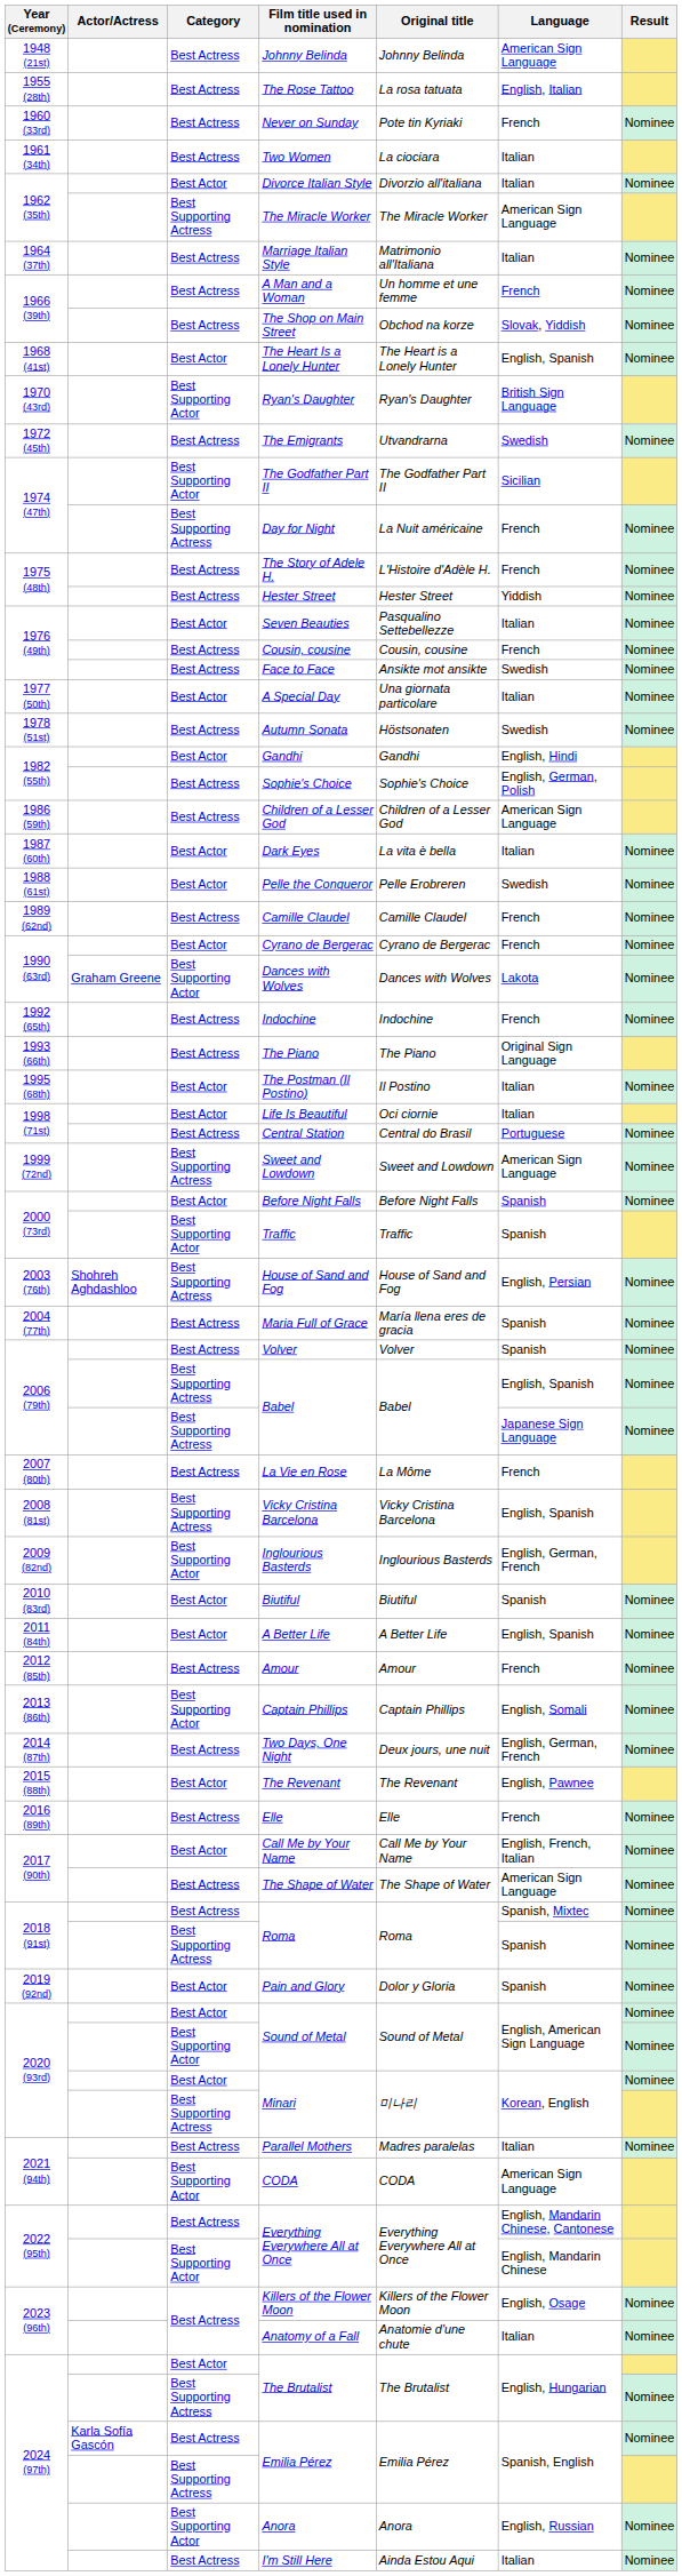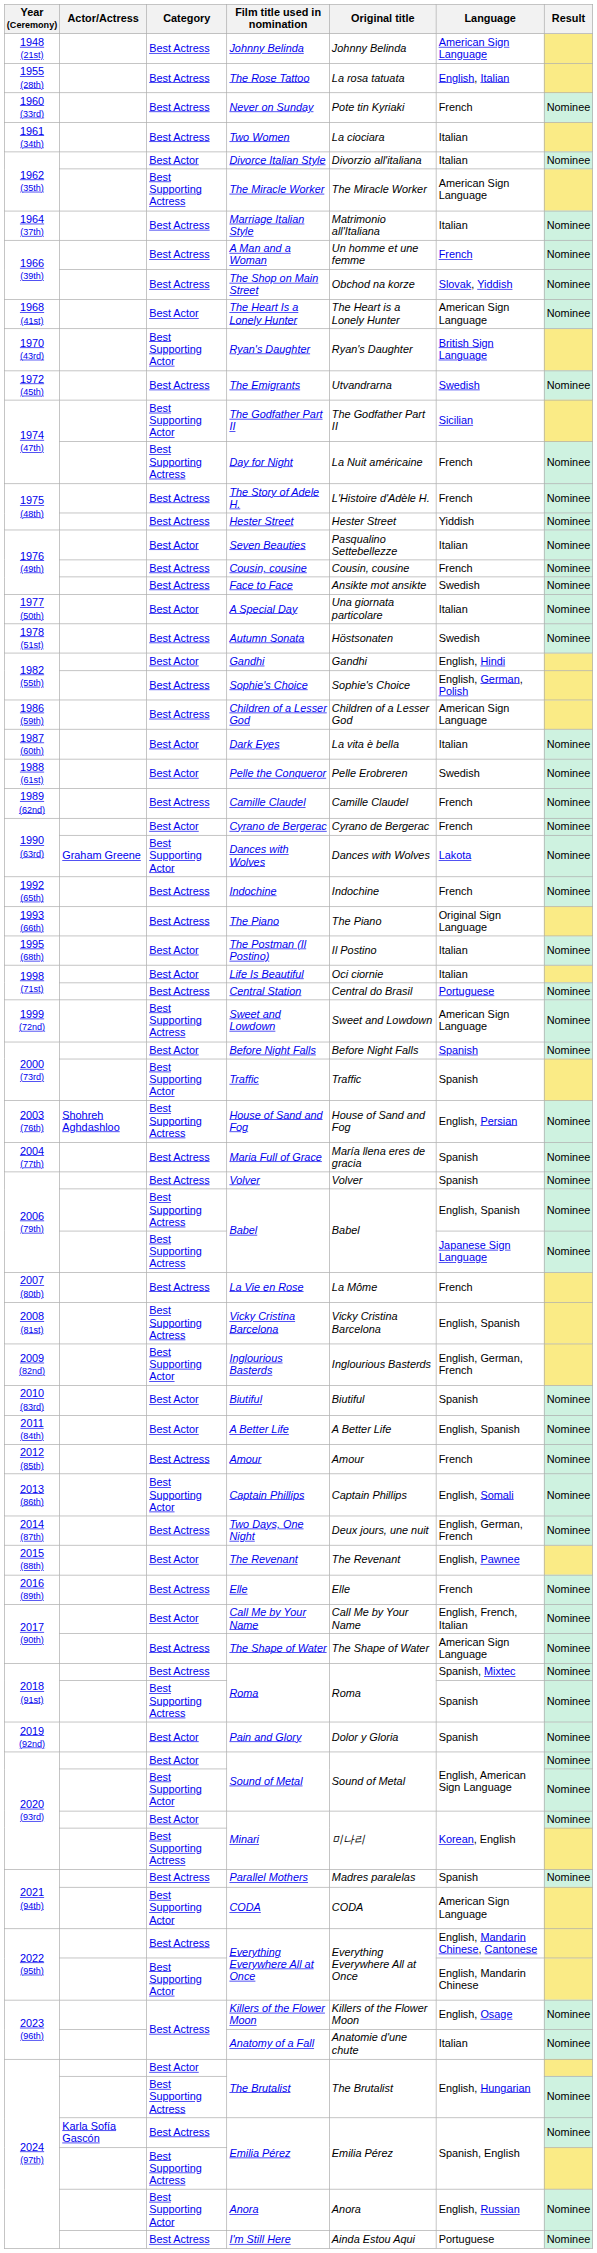 <table class="wikitable sortable" width="98%" style="background:#ffffff;">
 <tr>
 <th>Year<br><small>(Ceremony)</small></th>
 <th>Actor/Actress</th>
 <th>Category</th>
 <th>Film title used in nomination</th>
 <th>Original title</th>
 <th>Language</th>
 <th>Result</th>
 </tr>
 <tr>
 <td align="center"><a href='#'>1948</a><br><small><a href='#'>(21st)</a></small></td>
 <td></td>
 <td><a href='#'>Best Actress</a></td>
 <td><em><a href='#'>Johnny Belinda</a></em></td>
 <td><em>Johnny Belinda</em></td>
 <td><a href='#'>American Sign Language</a></td>
 <td align=center style="background:#FAEB86"></td>
 </tr>
 <tr>
 <td align="center"><a href='#'>1955</a><br><small><a href='#'>(28th)</a></small></td>
 <td></td>
 <td><a href='#'>Best Actress</a></td>
 <td><em><a href='#'>The Rose Tattoo</a></em></td>
 <td><em>La rosa tatuata</em></td>
 <td><a href='#'>English</a>, <a href='#'>Italian</a></td>
 <td align=center style="background:#FAEB86"></td>
 </tr>
 <tr>
 <td align="center"><a href='#'>1960</a><br><small><a href='#'>(33rd)</a></small></td>
 <td></td>
 <td><a href='#'>Best Actress</a></td>
 <td><em><a href='#'>Never on Sunday</a></em></td>
 <td><em>Pote tin Kyriaki</em></td>
 <td>French</td>
 <td align=center style="background:#CEF2E0">Nominee</td>
 </tr>
 <tr>
 <td align="center"><a href='#'>1961</a><br><small><a href='#'>(34th)</a></small></td>
 <td></td>
 <td><a href='#'>Best Actress</a></td>
 <td><em><a href='#'>Two Women</a></em></td>
 <td><em>La ciociara</em></td>
 <td>Italian</td>
 <td align=center style="background:#FAEB86"></td>
 </tr>
 <tr>
 <td rowspan=2 align="center"><a href='#'>1962</a><br><small><a href='#'>(35th)</a></small></td>
 <td></td>
 <td><a href='#'>Best Actor</a></td>
 <td><em><a href='#'>Divorce Italian Style</a></em></td>
 <td><em>Divorzio all'italiana</em></td>
 <td>Italian</td>
 <td align=center style="background:#CEF2E0">Nominee</td>
 </tr>
 <tr>
 <td></td>
 <td><a href='#'>Best Supporting Actress</a></td>
 <td><em><a href='#'>The Miracle Worker</a></em></td>
 <td><em>The Miracle Worker</em></td>
 <td>American Sign Language</td>
 <td align=center style="background:#FAEB86"></td>
 </tr>
 <tr>
 <td align="center"><a href='#'>1964</a><br><small><a href='#'>(37th)</a></small></td>
 <td></td>
 <td><a href='#'>Best Actress</a></td>
 <td><em><a href='#'>Marriage Italian Style</a></em></td>
 <td><em>Matrimonio all'Italiana</em></td>
 <td>Italian</td>
 <td align=center style="background:#CEF2E0">Nominee</td>
 </tr>
 <tr>
 <td rowspan=2 align="center"><a href='#'>1966</a><br><small><a href='#'>(39th)</a></small></td>
 <td></td>
 <td><a href='#'>Best Actress</a></td>
 <td><em><a href='#'>A Man and a Woman</a></em></td>
 <td><em>Un homme et une femme</em></td>
 <td><a href='#'>French</a></td>
 <td align=center style="background:#CEF2E0">Nominee</td>
 </tr>
 <tr>
 <td></td>
 <td><a href='#'>Best Actress</a></td>
 <td><em><a href='#'>The Shop on Main Street</a></em></td>
 <td><em>Obchod na korze</em></td>
 <td><a href='#'>Slovak</a>, <a href='#'>Yiddish</a></td>
 <td align=center style="background:#CEF2E0">Nominee</td>
 </tr>
 <tr>
 <td align="center"><a href='#'>1968</a><br><small><a href='#'>(41st)</a></small></td>
 <td></td>
 <td><a href='#'>Best Actor</a></td>
 <td><em><a href='#'>The Heart Is a Lonely Hunter</a></em></td>
 <td><em>The Heart is a Lonely Hunter</em></td>
-<td>English, Spanish</td>
+<td>American Sign Language</td>
 <td align=center style="background:#CEF2E0">Nominee</td>
 </tr>
 <tr>
 <td align="center"><a href='#'>1970</a><br><small><a href='#'>(43rd)</a></small></td>
 <td></td>
 <td><a href='#'>Best Supporting Actor</a></td>
 <td><em><a href='#'>Ryan's Daughter</a></em></td>
 <td><em>Ryan's Daughter</em></td>
 <td><a href='#'>British Sign Language</a></td>
 <td align=center style="background:#FAEB86"></td>
 </tr>
 <tr>
 <td align="center"><a href='#'>1972</a><br><small><a href='#'>(45th)</a></small></td>
 <td></td>
 <td><a href='#'>Best Actress</a></td>
 <td><em><a href='#'>The Emigrants</a></em></td>
 <td><em>Utvandrarna</em></td>
 <td><a href='#'>Swedish</a></td>
 <td align=center style="background:#CEF2E0">Nominee</td>
 </tr>
 <tr>
 <td rowspan=2 align="center"><a href='#'>1974</a><br><small><a href='#'>(47th)</a></small></td>
 <td></td>
 <td><a href='#'>Best Supporting Actor</a></td>
 <td><em><a href='#'>The Godfather Part II</a></em></td>
 <td><em>The Godfather Part II</em></td>
 <td><a href='#'>Sicilian</a></td>
 <td align=center style="background:#FAEB86"></td>
 </tr>
 <tr>
 <td></td>
 <td><a href='#'>Best Supporting Actress</a></td>
 <td><em><a href='#'>Day for Night</a></em></td>
 <td><em>La Nuit américaine</em></td>
 <td>French</td>
 <td align=center style="background:#CEF2E0">Nominee</td>
 </tr>
 <tr>
 <td rowspan=2 align="center"><a href='#'>1975</a><br><small><a href='#'>(48th)</a></small></td>
 <td></td>
 <td><a href='#'>Best Actress</a></td>
 <td><em><a href='#'>The Story of Adele H.</a></em></td>
 <td><em>L'Histoire d'Adèle H.</em></td>
 <td>French</td>
 <td align=center style="background:#CEF2E0">Nominee</td>
 </tr>
 <tr>
 <td></td>
 <td><a href='#'>Best Actress</a></td>
 <td><em><a href='#'>Hester Street</a></em></td>
 <td><em>Hester Street</em></td>
 <td>Yiddish</td>
 <td align=center style="background:#CEF2E0">Nominee</td>
 </tr>
 <tr>
 <td rowspan=3 align="center"><a href='#'>1976</a><br><small><a href='#'>(49th)</a></small></td>
 <td></td>
 <td><a href='#'>Best Actor</a></td>
 <td><em><a href='#'>Seven Beauties</a></em></td>
 <td><em>Pasqualino Settebellezze</em></td>
 <td>Italian</td>
 <td align=center style="background:#CEF2E0">Nominee</td>
 </tr>
 <tr>
 <td></td>
 <td><a href='#'>Best Actress</a></td>
 <td><em><a href='#'>Cousin, cousine</a></em></td>
 <td><em>Cousin, cousine</em></td>
 <td>French</td>
 <td align=center style="background:#CEF2E0">Nominee</td>
 </tr>
 <tr>
 <td></td>
 <td><a href='#'>Best Actress</a></td>
 <td><em><a href='#'>Face to Face</a></em></td>
 <td><em>Ansikte mot ansikte</em></td>
 <td>Swedish</td>
 <td align=center style="background:#CEF2E0">Nominee</td>
 </tr>
 <tr>
 <td align="center"><a href='#'>1977</a><br><small><a href='#'>(50th)</a></small></td>
 <td></td>
 <td><a href='#'>Best Actor</a></td>
 <td><em><a href='#'>A Special Day</a></em></td>
 <td><em>Una giornata particolare</em></td>
 <td>Italian</td>
 <td align=center style="background:#CEF2E0">Nominee</td>
 </tr>
 <tr>
 <td align="center"><a href='#'>1978</a><br><small><a href='#'>(51st)</a></small></td>
 <td></td>
 <td><a href='#'>Best Actress</a></td>
 <td><em><a href='#'>Autumn Sonata</a></em></td>
 <td><em>Höstsonaten</em></td>
 <td>Swedish</td>
 <td align=center style="background:#CEF2E0">Nominee</td>
 </tr>
 <tr>
 <td rowspan=2 align="center"><a href='#'>1982</a><br><small><a href='#'>(55th)</a></small></td>
 <td></td>
 <td><a href='#'>Best Actor</a></td>
 <td><em><a href='#'>Gandhi</a></em></td>
 <td><em>Gandhi</em></td>
 <td>English, <a href='#'>Hindi</a></td>
 <td align=center style="background:#FAEB86"></td>
 </tr>
 <tr>
 <td></td>
 <td><a href='#'>Best Actress</a></td>
 <td><em><a href='#'>Sophie's Choice</a></em></td>
 <td><em>Sophie's Choice</em></td>
 <td>English, <a href='#'>German</a>, <a href='#'>Polish</a></td>
 <td align=center style="background:#FAEB86"></td>
 </tr>
 <tr>
 <td align="center"><a href='#'>1986</a><br><small><a href='#'>(59th)</a></small></td>
 <td></td>
 <td><a href='#'>Best Actress</a></td>
 <td><em><a href='#'>Children of a Lesser God</a></em></td>
 <td><em>Children of a Lesser God</em></td>
 <td>American Sign Language</td>
 <td align=center style="background:#FAEB86"></td>
 </tr>
 <tr>
 <td align="center"><a href='#'>1987</a><br><small><a href='#'>(60th)</a></small></td>
 <td></td>
 <td><a href='#'>Best Actor</a></td>
 <td><em><a href='#'>Dark Eyes</a></em></td>
 <td><em>La vita è bella</em></td>
 <td>Italian</td>
 <td align=center style="background:#CEF2E0">Nominee</td>
 </tr>
 <tr>
 <td align="center"><a href='#'>1988</a><br><small><a href='#'>(61st)</a></small></td>
 <td></td>
 <td><a href='#'>Best Actor</a></td>
 <td><em><a href='#'>Pelle the Conqueror</a></em></td>
 <td><em>Pelle Erobreren</em></td>
 <td>Swedish</td>
 <td align=center style="background:#CEF2E0">Nominee</td>
 </tr>
 <tr>
 <td align="center"><a href='#'>1989</a><br><small><a href='#'>(62nd)</a></small></td>
 <td></td>
 <td><a href='#'>Best Actress</a></td>
 <td><em><a href='#'>Camille Claudel</a></em></td>
 <td><em>Camille Claudel</em></td>
 <td>French</td>
 <td align=center style="background:#CEF2E0">Nominee</td>
 </tr>
 <tr>
 <td rowspan=2 align="center"><a href='#'>1990</a><br><small><a href='#'>(63rd)</a></small></td>
 <td></td>
 <td><a href='#'>Best Actor</a></td>
 <td><em><a href='#'>Cyrano de Bergerac</a></em></td>
 <td><em>Cyrano de Bergerac</em></td>
 <td>French</td>
 <td align=center style="background:#CEF2E0">Nominee</td>
 </tr>
 <tr>
 <td><a href='#'>Graham Greene</a></td>
 <td><a href='#'>Best Supporting Actor</a></td>
 <td><em><a href='#'>Dances with Wolves</a></em></td>
 <td><em>Dances with Wolves</em></td>
 <td><a href='#'>Lakota</a></td>
 <td align=center style="background:#CEF2E0">Nominee</td>
 </tr>
 <tr>
 <td align="center"><a href='#'>1992</a><br><small><a href='#'>(65th)</a></small></td>
 <td></td>
 <td><a href='#'>Best Actress</a></td>
 <td><em><a href='#'>Indochine</a></em></td>
 <td><em>Indochine</em></td>
 <td>French</td>
 <td align=center style="background:#CEF2E0">Nominee</td>
 </tr>
 <tr>
 <td align="center"><a href='#'>1993</a><br><small><a href='#'>(66th)</a></small></td>
 <td></td>
 <td><a href='#'>Best Actress</a></td>
 <td><em><a href='#'>The Piano</a></em></td>
 <td><em>The Piano</em></td>
 <td>Original Sign Language</td>
 <td align=center style="background:#FAEB86"></td>
 </tr>
 <tr>
 <td align="center"><a href='#'>1995</a><br><small><a href='#'>(68th)</a></small></td>
 <td></td>
 <td><a href='#'>Best Actor</a></td>
 <td><em><a href='#'>The Postman (Il Postino)</a></em></td>
 <td><em>Il Postino</em></td>
 <td>Italian</td>
 <td align=center style="background:#CEF2E0">Nominee</td>
 </tr>
 <tr>
 <td rowspan=2 align="center"><a href='#'>1998</a><br><small><a href='#'>(71st)</a></small></td>
 <td></td>
 <td><a href='#'>Best Actor</a></td>
 <td><em><a href='#'>Life Is Beautiful</a></em></td>
 <td><em>Oci ciornie</em></td>
 <td>Italian</td>
 <td align=center style="background:#FAEB86"></td>
 </tr>
 <tr>
 <td></td>
 <td><a href='#'>Best Actress</a></td>
 <td><em><a href='#'>Central Station</a></em></td>
 <td><em>Central do Brasil</em></td>
 <td><a href='#'>Portuguese</a></td>
 <td align=center style="background:#CEF2E0">Nominee</td>
 </tr>
 <tr>
 <td align="center"><a href='#'>1999</a><br><small><a href='#'>(72nd)</a></small></td>
 <td></td>
 <td><a href='#'>Best Supporting Actress</a></td>
 <td><em><a href='#'>Sweet and Lowdown</a></em></td>
 <td><em>Sweet and Lowdown</em></td>
 <td>American Sign Language</td>
 <td align=center style="background:#CEF2E0">Nominee</td>
 </tr>
 <tr>
 <td rowspan=2 align="center"><a href='#'>2000</a><br><small><a href='#'>(73rd)</a></small></td>
 <td></td>
 <td><a href='#'>Best Actor</a></td>
 <td><em><a href='#'>Before Night Falls</a></em></td>
 <td><em>Before Night Falls</em></td>
 <td><a href='#'>Spanish</a></td>
 <td align=center style="background:#CEF2E0">Nominee</td>
 </tr>
 <tr>
 <td></td>
 <td><a href='#'>Best Supporting Actor</a></td>
 <td><em><a href='#'>Traffic</a></em></td>
 <td><em>Traffic</em></td>
 <td>Spanish</td>
 <td align=center style="background:#FAEB86"></td>
 </tr>
 <tr>
 <td align="center"><a href='#'>2003</a><br><small><a href='#'>(76th)</a></small></td>
 <td><a href='#'>Shohreh Aghdashloo</a></td>
 <td><a href='#'>Best Supporting Actress</a></td>
 <td><a href='#'><em>House of Sand and Fog</em></a></td>
 <td><em>House of Sand and Fog</em></td>
 <td>English, <a href='#'>Persian</a></td>
 <td align=center style="background:#CEF2E0">Nominee</td>
 </tr>
 <tr>
 <td align="center"><a href='#'>2004</a><br><small><a href='#'>(77th)</a></small></td>
 <td></td>
 <td><a href='#'>Best Actress</a></td>
 <td><em><a href='#'>Maria Full of Grace</a></em></td>
 <td><em>María llena eres de gracia</em></td>
 <td>Spanish</td>
 <td align=center style="background:#CEF2E0">Nominee</td>
 </tr>
 <tr>
 <td rowspan=3 align="center"><a href='#'>2006</a><br><small><a href='#'>(79th)</a></small></td>
 <td></td>
 <td><a href='#'>Best Actress</a></td>
 <td><em><a href='#'>Volver</a></em></td>
 <td><em>Volver</em></td>
 <td>Spanish</td>
 <td align=center style="background:#CEF2E0">Nominee</td>
 </tr>
 <tr>
 <td></td>
 <td><a href='#'>Best Supporting Actress</a></td>
 <td rowspan=2><em><a href='#'>Babel</a></em></td>
 <td rowspan=2><em>Babel</em></td>
 <td>English, Spanish</td>
 <td align=center style="background:#CEF2E0">Nominee</td>
 </tr>
 <tr>
 <td></td>
 <td><a href='#'>Best Supporting Actress</a></td>
 <td><a href='#'>Japanese Sign Language</a></td>
 <td align=center style="background:#CEF2E0">Nominee</td>
 </tr>
 <tr>
 <td align="center"><a href='#'>2007</a><br><small><a href='#'>(80th)</a></small></td>
 <td></td>
 <td><a href='#'>Best Actress</a></td>
 <td><em><a href='#'>La Vie en Rose</a></em></td>
 <td><em>La Môme</em></td>
 <td>French</td>
 <td align=center style="background:#FAEB86"></td>
 </tr>
 <tr>
 <td align="center"><a href='#'>2008</a><br><small><a href='#'>(81st)</a></small></td>
 <td></td>
 <td><a href='#'>Best Supporting Actress</a></td>
 <td><em><a href='#'>Vicky Cristina Barcelona</a></em></td>
 <td><em>Vicky Cristina Barcelona</em></td>
 <td>English, Spanish</td>
 <td align=center style="background:#FAEB86"></td>
 </tr>
 <tr>
 <td align="center"><a href='#'>2009</a><br><small><a href='#'>(82nd)</a></small></td>
 <td></td>
 <td><a href='#'>Best Supporting Actor</a></td>
 <td><em><a href='#'>Inglourious Basterds</a></em></td>
 <td><em>Inglourious Basterds</em></td>
 <td>English, German, French</td>
 <td align=center style="background:#FAEB86"></td>
 </tr>
 <tr>
 <td align="center"><a href='#'>2010</a><br><small><a href='#'>(83rd)</a></small></td>
 <td></td>
 <td><a href='#'>Best Actor</a></td>
 <td><em><a href='#'>Biutiful</a></em></td>
 <td><em>Biutiful</em></td>
 <td>Spanish</td>
 <td align=center style="background:#CEF2E0">Nominee</td>
 </tr>
 <tr>
 <td align="center"><a href='#'>2011</a><br><small><a href='#'>(84th)</a></small></td>
 <td></td>
 <td><a href='#'>Best Actor</a></td>
 <td><em><a href='#'>A Better Life</a></em></td>
 <td><em>A Better Life</em></td>
 <td>English, Spanish</td>
 <td align=center style="background:#CEF2E0">Nominee</td>
 </tr>
 <tr>
 <td align="center"><a href='#'>2012</a><br><small><a href='#'>(85th)</a></small></td>
 <td></td>
 <td><a href='#'>Best Actress</a></td>
 <td><em><a href='#'>Amour</a></em></td>
 <td><em>Amour</em></td>
 <td>French</td>
 <td align=center style="background:#CEF2E0">Nominee</td>
 </tr>
 <tr>
 <td align="center"><a href='#'>2013</a><br><small><a href='#'>(86th)</a></small></td>
 <td></td>
 <td><a href='#'>Best Supporting Actor</a></td>
 <td><em><a href='#'>Captain Phillips</a></em></td>
 <td><em>Captain Phillips</em></td>
 <td>English, <a href='#'>Somali</a></td>
 <td align=center style="background:#CEF2E0">Nominee</td>
 </tr>
 <tr>
 <td align="center"><a href='#'>2014</a><br><small><a href='#'>(87th)</a></small></td>
 <td></td>
 <td><a href='#'>Best Actress</a></td>
 <td><em><a href='#'>Two Days, One Night</a></em></td>
 <td><em>Deux jours, une nuit</em></td>
 <td>English, German, French</td>
 <td align=center style="background:#CEF2E0">Nominee</td>
 </tr>
 <tr>
 <td align="center"><a href='#'>2015</a><br><small><a href='#'>(88th)</a></small></td>
 <td></td>
 <td><a href='#'>Best Actor</a></td>
 <td><em><a href='#'>The Revenant</a></em></td>
 <td><em>The Revenant</em></td>
 <td>English, <a href='#'>Pawnee</a></td>
 <td align=center style="background:#FAEB86"></td>
 </tr>
 <tr>
 <td align="center"><a href='#'>2016</a><br><small><a href='#'>(89th)</a></small></td>
 <td></td>
 <td><a href='#'>Best Actress</a></td>
 <td><em><a href='#'>Elle</a></em></td>
 <td><em>Elle</em></td>
 <td>French</td>
 <td align=center style="background:#CEF2E0">Nominee</td>
 </tr>
 <tr>
 <td rowspan=2 align="center"><a href='#'>2017</a><br><small><a href='#'>(90th)</a></small></td>
 <td></td>
 <td><a href='#'>Best Actor</a></td>
 <td><em><a href='#'>Call Me by Your Name</a></em></td>
 <td><em>Call Me by Your Name</em></td>
 <td>English, French, Italian</td>
 <td align=center style="background:#CEF2E0">Nominee</td>
 </tr>
 <tr>
 <td></td>
 <td><a href='#'>Best Actress</a></td>
 <td><em><a href='#'>The Shape of Water</a></em></td>
 <td><em>The Shape of Water</em></td>
 <td>American Sign Language</td>
 <td align=center style="background:#CEF2E0">Nominee</td>
 </tr>
 <tr>
 <td rowspan=2 align="center"><a href='#'>2018</a><br><small><a href='#'>(91st)</a></small></td>
 <td></td>
 <td><a href='#'>Best Actress</a></td>
 <td rowspan=2><em><a href='#'>Roma</a></em></td>
 <td rowspan=2><em>Roma</em></td>
 <td>Spanish, <a href='#'>Mixtec</a></td>
 <td align=center style="background:#CEF2E0">Nominee</td>
 </tr>
 <tr>
 <td></td>
 <td><a href='#'>Best Supporting Actress</a></td>
 <td>Spanish</td>
 <td align=center style="background:#CEF2E0">Nominee</td>
 </tr>
 <tr>
 <td align="center"><a href='#'>2019</a><br><small><a href='#'>(92nd)</a></small></td>
 <td></td>
 <td><a href='#'>Best Actor</a></td>
 <td><em><a href='#'>Pain and Glory</a></em></td>
 <td><em>Dolor y Gloria</em></td>
 <td>Spanish</td>
 <td align=center style="background:#CEF2E0">Nominee</td>
 </tr>
 <tr>
 <td rowspan=4 align="center"><a href='#'>2020</a><br><small><a href='#'>(93rd)</a></small></td>
 <td></td>
 <td><a href='#'>Best Actor</a></td>
 <td rowspan=2><em><a href='#'>Sound of Metal</a></em></td>
 <td rowspan=2><em>Sound of Metal</em></td>
 <td rowspan=2>English, American Sign Language</td>
 <td align=center style="background:#CEF2E0">Nominee</td>
 </tr>
 <tr>
 <td></td>
 <td><a href='#'>Best Supporting Actor</a></td>
 <td align=center style="background:#CEF2E0">Nominee</td>
 </tr>
 <tr>
 <td></td>
 <td><a href='#'>Best Actor</a></td>
 <td rowspan=2><em><a href='#'>Minari</a></em></td>
 <td rowspan=2><em>미나리</em></td>
 <td rowspan=2><a href='#'>Korean</a>, English</td>
 <td align=center style="background:#CEF2E0">Nominee</td>
 </tr>
 <tr>
 <td></td>
 <td><a href='#'>Best Supporting Actress</a></td>
 <td align=center style="background:#FAEB86"></td>
 </tr>
 <tr>
 <td rowspan=2 align="center"><a href='#'>2021</a><br><small><a href='#'>(94th)</a></small></td>
 <td></td>
 <td><a href='#'>Best Actress</a></td>
 <td><em><a href='#'>Parallel Mothers</a></em></td>
 <td><em>Madres paralelas</em></td>
-<td>Italian</td>
+<td>Spanish</td>
 <td align=center style="background:#CEF2E0">Nominee</td>
 </tr>
 <tr>
 <td></td>
 <td><a href='#'>Best Supporting Actor</a></td>
 <td><em><a href='#'>CODA</a></em></td>
 <td><em>CODA</em></td>
 <td>American Sign Language</td>
 <td align=center style="background:#FAEB86"></td>
 </tr>
 <tr>
 <td rowspan=2 align="center"><a href='#'>2022</a><br><small><a href='#'>(95th)</a></small></td>
 <td></td>
 <td><a href='#'>Best Actress</a></td>
 <td rowspan=2><em><a href='#'>Everything Everywhere All at Once</a></em></td>
 <td rowspan=2><em>Everything Everywhere All at Once</em></td>
 <td>English, <a href='#'>Mandarin Chinese</a>, <a href='#'>Cantonese</a></td>
 <td align=center style="background:#FAEB86"></td>
 </tr>
 <tr>
 <td></td>
 <td><a href='#'>Best Supporting Actor</a></td>
 <td>English, Mandarin Chinese</td>
 <td align=center style="background:#FAEB86"></td>
 </tr>
 <tr>
 <td rowspan="2" align="center"><a href='#'>2023</a><br><small><a href='#'>(96th)</a></small></td>
 <td></td>
 <td rowspan="2"><a href='#'>Best Actress</a></td>
 <td><em><a href='#'>Killers of the Flower Moon</a></em></td>
 <td><em>Killers of the Flower Moon</em></td>
 <td>English, <a href='#'>Osage</a></td>
 <td align=center style="background:#CEF2E0">Nominee</td>
 </tr>
 <tr>
 <td></td>
 <td><em><a href='#'>Anatomy of a Fall</a></em></td>
 <td><em>Anatomie d'une chute</em></td>
 <td>Italian</td>
 <td align=center style="background:#CEF2E0">Nominee</td>
 </tr>
 <tr>
 <td rowspan="7" align="center"><a href='#'>2024</a><br><small><a href='#'>(97th)</a></small></td>
 <td></td>
 <td><a href='#'>Best Actor</a></td>
 <td rowspan=2><em><a href='#'>The Brutalist</a></em></td>
 <td rowspan=2><em>The Brutalist</em></td>
 <td rowspan=2>English, <a href='#'>Hungarian</a></td>
 <td align=center style="background:#FAEB86"></td>
 </tr>
 <tr>
 <td></td>
 <td><a href='#'>Best Supporting Actress</a></td>
 <td align=center style="background:#CEF2E0">Nominee</td>
 </tr>
 <tr>
 <td><a href='#'>Karla Sofía Gascón</a></td>
 <td><a href='#'>Best Actress</a></td>
 <td rowspan=2><em><a href='#'>Emilia Pérez</a></em></td>
 <td rowspan=2><em>Emilia Pérez</em></td>
 <td rowspan=2>Spanish, English</td>
 <td align=center style="background:#CEF2E0">Nominee</td>
 </tr>
 <tr>
 <td></td>
 <td><a href='#'>Best Supporting Actress</a></td>
 <td align=center style="background:#FAEB86"></td>
 </tr>
 <tr>
 <td></td>
 <td><a href='#'>Best Supporting Actor</a></td>
 <td><em><a href='#'>Anora</a></em></td>
 <td><em>Anora</em></td>
 <td>English, <a href='#'>Russian</a></td>
 <td align="center" style="background:#CEF2E0">Nominee</td>
 </tr>
 <tr>
 <td></td>
 <td><a href='#'>Best Actress</a></td>
 <td><em><a href='#'>I'm Still Here</a></em></td>
 <td><em>Ainda Estou Aqui</em></td>
-<td>Italian</td>
+<td>Portuguese</td>
 <td align=center style="background:#CEF2E0">Nominee</td>
 </tr>
 </table>
